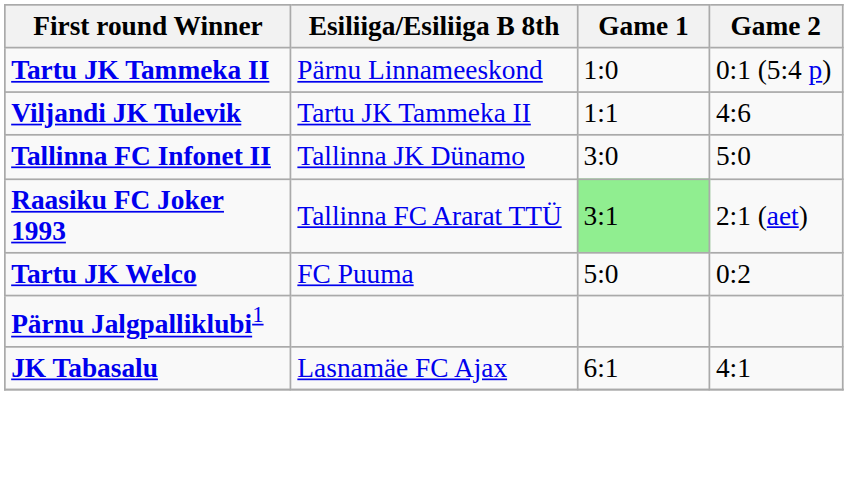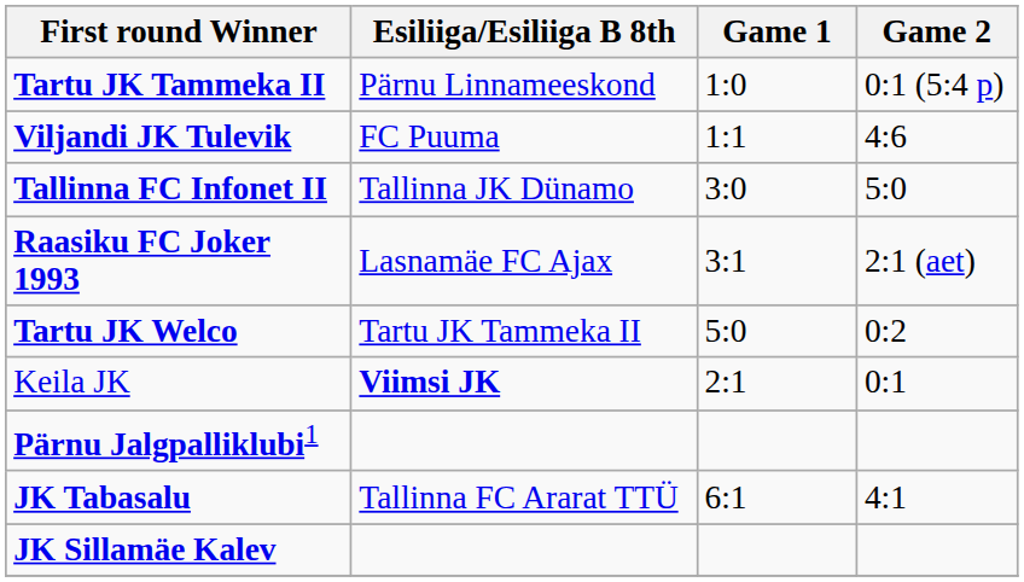 <table class="wikitable">
 <tr>
 <th width=160px>First round Winner</th>
 <th width=160px>Esiliiga/Esiliiga B 8th</th>
 <th width=70px>Game 1</th>
 <th width=70px>Game 2</th>
 </tr>
 <tr>
 <td><strong><a href='#'>Tartu JK Tammeka II</a></strong></td>
 <td><a href='#'>Pärnu Linnameeskond</a></td>
 <td>1:0</td>
 <td>0:1 (5:4 <a href='#'>p</a>)</td>
 </tr>
 <tr>
 <td><strong><a href='#'>Viljandi JK Tulevik</a></strong></td>
-<td><a href='#'>Tartu JK Tammeka II</a></td>
+<td><a href='#'>FC Puuma</a></td>
 <td>1:1</td>
 <td>4:6</td>
 </tr>
 <tr>
 <td><strong><a href='#'>Tallinna FC Infonet II</a></strong></td>
 <td><a href='#'>Tallinna JK Dünamo</a></td>
 <td>3:0</td>
 <td>5:0</td>
 </tr>
 <tr>
 <td><strong><a href='#'>Raasiku FC Joker 1993</a></strong></td>
-<td><a href='#'>Tallinna FC Ararat TTÜ</a></td>
-<td style="background: lightgreen;">3:1</td>
+<td><a href='#'>Lasnamäe FC Ajax</a></td>
+<td>3:1</td>
 <td>2:1 (<a href='#'>aet</a>)</td>
 </tr>
 <tr>
 <td><strong><a href='#'>Tartu JK Welco</a></strong></td>
-<td><a href='#'>FC Puuma</a></td>
+<td><a href='#'>Tartu JK Tammeka II</a></td>
 <td>5:0</td>
 <td>0:2</td>
+</tr>
+<tr>
+<td><a href='#'>Keila JK</a></td>
+<td><strong><a href='#'>Viimsi JK</a></strong></td>
+<td>2:1</td>
+<td>0:1</td>
 </tr>
 <tr>
 <td><strong><a href='#'>Pärnu Jalgpalliklubi</a></strong><sup><a href='#'>1</a></sup></td>
 <td></td>
 <td></td>
 <td></td>
 </tr>
 <tr>
 <td><strong><a href='#'>JK Tabasalu</a></strong></td>
-<td><a href='#'>Lasnamäe FC Ajax</a></td>
+<td><a href='#'>Tallinna FC Ararat TTÜ</a></td>
 <td>6:1</td>
 <td>4:1</td>
 </tr>
 <tr>
+<td><strong><a href='#'>JK Sillamäe Kalev</a></strong></td>
+<td></td>
+<td></td>
+<td></td>
+</tr>
+<tr>
 </tr>
 </table>
